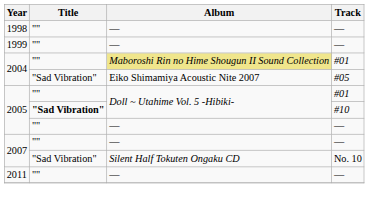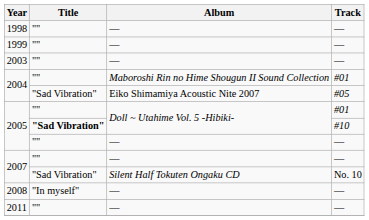 <table class="wikitable">
 <tr>
 <th>Year</th>
 <th>Title</th>
 <th>Album</th>
 <th>Track</th>
 </tr>
 <tr>
 <td>1998</td>
 <td>""</td>
 <td>—</td>
 <td>—</td>
 </tr>
 <tr>
 <td>1999</td>
 <td>""</td>
 <td>—</td>
 <td>—</td>
 </tr>
 <tr>
+<td>2003</td>
+<td>""</td>
+<td>—</td>
+<td>—</td>
+</tr>
+<tr>
 <td rowspan="2">2004</td>
 <td>""</td>
-<td style="background: khaki;"><em>Maboroshi Rin no Hime Shougun II Sound Collection</em></td>
+<td><em>Maboroshi Rin no Hime Shougun II Sound Collection</em></td>
 <td><em>#01</em></td>
 </tr>
 <tr>
 <td>"Sad Vibration"</td>
 <td>Eiko Shimamiya Acoustic Nite 2007</td>
 <td><em>#05</em></td>
 </tr>
 <tr>
 <td rowspan="3">2005</td>
 <td>""</td>
 <td rowspan="2"><em>Doll ~ Utahime Vol. 5 -Hibiki-</em></td>
 <td><em>#01</em></td>
 </tr>
 <tr>
 <td><strong>"Sad Vibration"</strong></td>
 <td><em>#10</em></td>
 </tr>
 <tr>
 <td>""</td>
 <td>—</td>
 <td>—</td>
 </tr>
 <tr>
 <td rowspan="2">2007</td>
 <td>""</td>
 <td>—</td>
 <td>—</td>
 </tr>
 <tr>
 <td>"Sad Vibration"</td>
 <td><em>Silent Half Tokuten Ongaku CD</em></td>
 <td>No. 10</td>
 </tr>
 <tr>
+<td>2008</td>
+<td>"In myself"</td>
+<td>—</td>
+<td>—</td>
+</tr>
+<tr>
 <td>2011</td>
 <td>""</td>
 <td>—</td>
 <td>—</td>
 </tr>
 <tr>
 </tr>
 </table>
